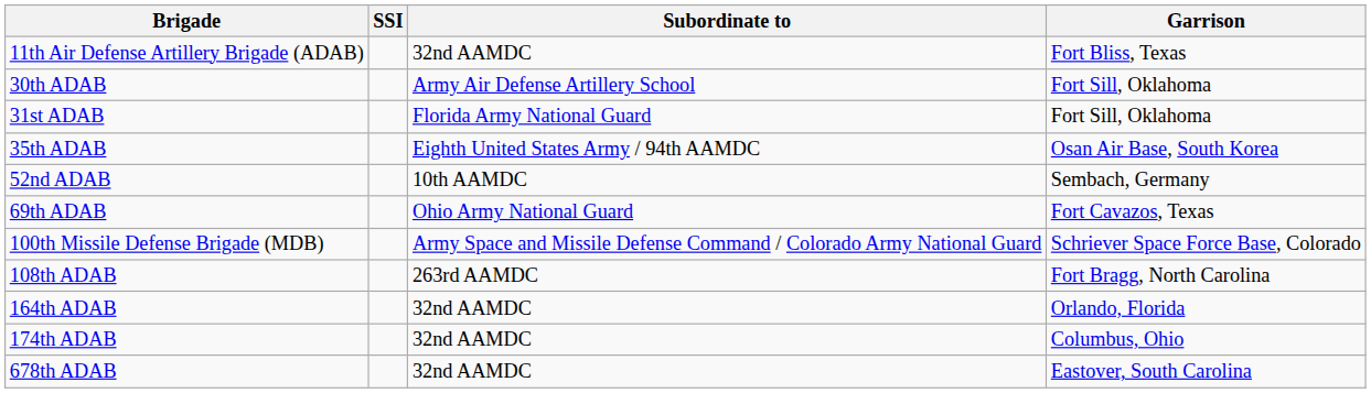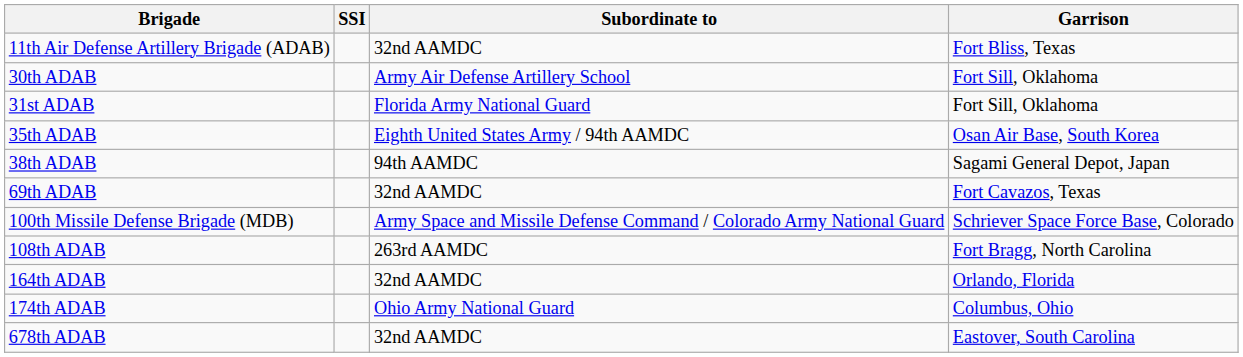 <table class="wikitable sortable">
 <tr>
 <th>Brigade</th>
 <th>SSI</th>
 <th>Subordinate to</th>
 <th>Garrison</th>
 </tr>
 <tr>
 <td><a href='#'>11th Air Defense Artillery Brigade</a> (ADAB)</td>
 <td></td>
 <td>32nd AAMDC</td>
 <td><a href='#'>Fort Bliss</a>, Texas</td>
 </tr>
 <tr>
 <td><a href='#'>30th ADAB</a></td>
 <td></td>
 <td><a href='#'>Army Air Defense Artillery School</a></td>
 <td><a href='#'>Fort Sill</a>, Oklahoma</td>
 </tr>
 <tr>
 <td><a href='#'>31st ADAB</a></td>
 <td></td>
 <td><a href='#'>Florida Army National Guard</a></td>
 <td>Fort Sill, Oklahoma</td>
 </tr>
 <tr>
 <td><a href='#'>35th ADAB</a></td>
 <td></td>
 <td><a href='#'>Eighth United States Army</a> / 94th AAMDC</td>
 <td><a href='#'>Osan Air Base</a>, <a href='#'>South Korea</a></td>
 </tr>
 <tr>
-<td><a href='#'>52nd ADAB</a></td>
+<td><a href='#'>38th ADAB</a></td>
 <td></td>
-<td>10th AAMDC</td>
-<td>Sembach, Germany</td>
+<td>94th AAMDC</td>
+<td>Sagami General Depot, Japan</td>
 </tr>
 <tr>
 <td><a href='#'>69th ADAB</a></td>
 <td></td>
-<td><a href='#'>Ohio Army National Guard</a></td>
+<td>32nd AAMDC</td>
 <td><a href='#'>Fort Cavazos</a>, Texas</td>
 </tr>
 <tr>
 <td><a href='#'>100th Missile Defense Brigade</a> (MDB)</td>
 <td></td>
 <td><a href='#'>Army Space and Missile Defense Command</a> / <a href='#'>Colorado Army National Guard</a></td>
 <td><a href='#'>Schriever Space Force Base</a>, Colorado</td>
 </tr>
 <tr>
 <td><a href='#'>108th ADAB</a></td>
 <td></td>
 <td>263rd AAMDC</td>
 <td><a href='#'>Fort Bragg</a>, North Carolina</td>
 </tr>
 <tr>
 <td><a href='#'>164th ADAB</a></td>
 <td></td>
 <td>32nd AAMDC</td>
 <td><a href='#'>Orlando, Florida</a></td>
 </tr>
 <tr>
 <td><a href='#'>174th ADAB</a></td>
 <td></td>
-<td>32nd AAMDC</td>
+<td><a href='#'>Ohio Army National Guard</a></td>
 <td><a href='#'>Columbus, Ohio</a></td>
 </tr>
 <tr>
 <td><a href='#'>678th ADAB</a></td>
 <td></td>
 <td>32nd AAMDC</td>
 <td><a href='#'>Eastover, South Carolina</a></td>
 </tr>
 </table>
